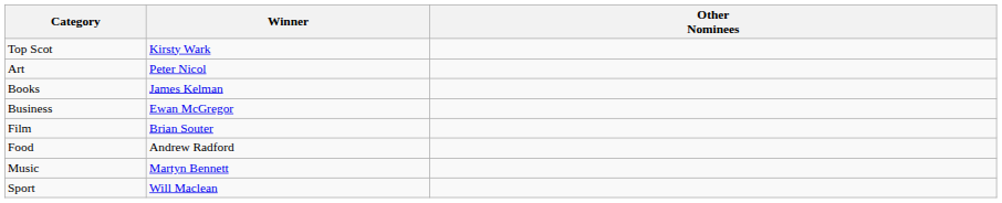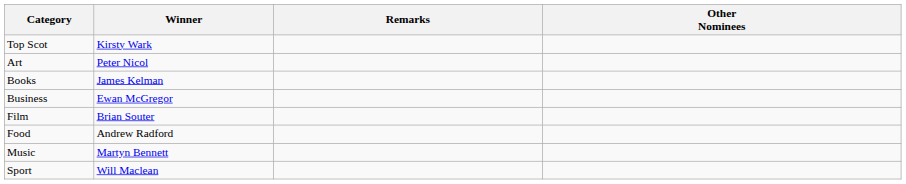 <table class="wikitable sortable" style="width:100%; height:100px;">
 <tr>
 <th style="width:10%;">Category</th>
 <th style="width:20%;">Winner</th>
+<th style="width:30%;">Remarks</th>
 <th style="width:40%;">Other<br>Nominees</th>
 </tr>
 <tr>
 <td>Top Scot</td>
 <td><a href='#'>Kirsty Wark</a></td>
 <td></td>
+<td></td>
 </tr>
 <tr>
 <td>Art</td>
 <td><a href='#'>Peter Nicol</a></td>
+<td></td>
 <td></td>
 </tr>
 <tr>
 <td>Books</td>
 <td><a href='#'>James Kelman</a></td>
 <td></td>
+<td></td>
 </tr>
 <tr>
 <td>Business</td>
 <td><a href='#'>Ewan McGregor</a></td>
+<td></td>
 <td></td>
 </tr>
 <tr>
 <td>Film</td>
 <td><a href='#'>Brian Souter</a></td>
 <td></td>
+<td></td>
 </tr>
 <tr>
 <td>Food</td>
 <td>Andrew Radford</td>
+<td></td>
 <td></td>
 </tr>
 <tr>
 <td>Music</td>
 <td><a href='#'>Martyn Bennett</a></td>
 <td></td>
+<td></td>
 </tr>
 <tr>
 <td>Sport</td>
 <td><a href='#'>Will Maclean</a></td>
 <td></td>
+<td></td>
 </tr>
 </table>
